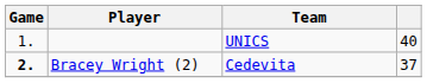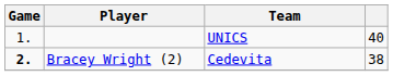 <table class="wikitable sortable" style="text-align: center;">
 <tr>
 <th align="center">Game</th>
 <th align="center" width=150>Player</th>
 <th align="center" width=150>Team</th>
 <th align="center"></th>
 </tr>
 <tr>
 <td>1.</td>
 <td align="left"></td>
 <td align="left"> <a href='#'>UNICS</a></td>
 <td>40</td>
 </tr>
 <tr>
 <td><strong>2.</strong></td>
 <td align="left"> <a href='#'>Bracey Wright</a> (2)</td>
 <td align="left"> <a href='#'>Cedevita</a></td>
-<td>37</td>
+<td>38</td>
 </tr>
 <tr>
 </tr>
 </table>
